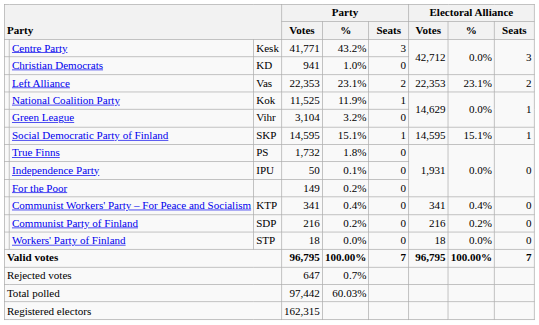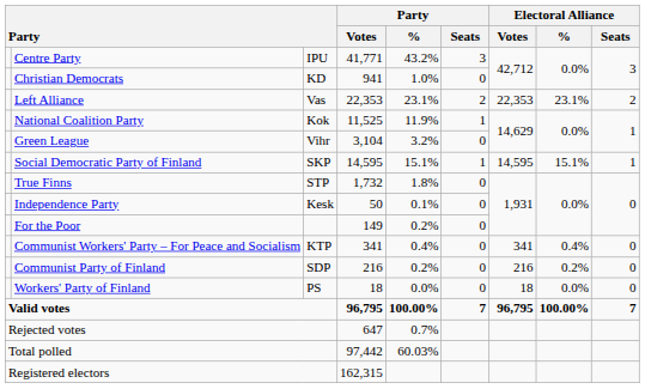 <table class="wikitable" border="1" style="text-align:right;">
 <tr>
 <th style="text-align:left;" valign=bottom rowspan=2 colspan=3>Party</th>
 <th colspan=3>Party</th>
 <th colspan=3>Electoral Alliance</th>
 </tr>
 <tr>
 <th align=center valign=bottom width="50">Votes</th>
 <th align=center valign=bottom width="50">%</th>
 <th align=center valign=bottom width="50">Seats</th>
 <th align=center valign=bottom width="50">Votes</th>
 <th align=center valign=bottom width="50">%</th>
 <th align=center valign=bottom width="50">Seats</th>
 </tr>
 <tr>
 <td></td>
 <td align=left><a href='#'>Centre Party</a></td>
-<td align=left>Kesk</td>
+<td align=left>IPU</td>
 <td>41,771</td>
 <td>43.2%</td>
 <td>3</td>
 <td rowspan=2>42,712</td>
 <td rowspan=2>0.0%</td>
 <td rowspan=2>3</td>
 </tr>
 <tr>
 <td></td>
 <td align=left><a href='#'>Christian Democrats</a></td>
 <td align=left>KD</td>
 <td>941</td>
 <td>1.0%</td>
 <td>0</td>
 </tr>
 <tr>
 <td></td>
 <td align=left><a href='#'>Left Alliance</a></td>
 <td align=left>Vas</td>
 <td>22,353</td>
 <td>23.1%</td>
 <td>2</td>
 <td>22,353</td>
 <td>23.1%</td>
 <td>2</td>
 </tr>
 <tr>
 <td></td>
 <td align=left><a href='#'>National Coalition Party</a></td>
 <td align=left>Kok</td>
 <td>11,525</td>
 <td>11.9%</td>
 <td>1</td>
 <td rowspan=2>14,629</td>
 <td rowspan=2>0.0%</td>
 <td rowspan=2>1</td>
 </tr>
 <tr>
 <td></td>
 <td align=left><a href='#'>Green League</a></td>
 <td align=left>Vihr</td>
 <td>3,104</td>
 <td>3.2%</td>
 <td>0</td>
 </tr>
 <tr>
 <td></td>
 <td align=left style="white-space: nowrap;"><a href='#'>Social Democratic Party of Finland</a></td>
 <td align=left>SKP</td>
 <td>14,595</td>
 <td>15.1%</td>
 <td>1</td>
 <td>14,595</td>
 <td>15.1%</td>
 <td>1</td>
 </tr>
 <tr>
 <td></td>
 <td align=left><a href='#'>True Finns</a></td>
-<td align=left>PS</td>
+<td align=left>STP</td>
 <td>1,732</td>
 <td>1.8%</td>
 <td>0</td>
 <td rowspan=3>1,931</td>
 <td rowspan=3>0.0%</td>
 <td rowspan=3>0</td>
 </tr>
 <tr>
 <td></td>
 <td align=left><a href='#'>Independence Party</a></td>
-<td align=left>IPU</td>
+<td align=left>Kesk</td>
 <td>50</td>
 <td>0.1%</td>
 <td>0</td>
 </tr>
 <tr>
 <td></td>
 <td align=left><a href='#'>For the Poor</a></td>
 <td align=left></td>
 <td>149</td>
 <td>0.2%</td>
 <td>0</td>
 </tr>
 <tr>
 <td></td>
 <td align=left><a href='#'>Communist Workers' Party – For Peace and Socialism</a></td>
 <td align=left>KTP</td>
 <td>341</td>
 <td>0.4%</td>
 <td>0</td>
 <td>341</td>
 <td>0.4%</td>
 <td>0</td>
 </tr>
 <tr>
 <td></td>
 <td align=left><a href='#'>Communist Party of Finland</a></td>
 <td align=left>SDP</td>
 <td>216</td>
 <td>0.2%</td>
 <td>0</td>
 <td>216</td>
 <td>0.2%</td>
 <td>0</td>
 </tr>
 <tr>
 <td></td>
 <td align=left><a href='#'>Workers' Party of Finland</a></td>
-<td align=left>STP</td>
+<td align=left>PS</td>
 <td>18</td>
 <td>0.0%</td>
 <td>0</td>
 <td>18</td>
 <td>0.0%</td>
 <td>0</td>
 </tr>
 <tr style="font-weight:bold">
 <td align=left colspan=3>Valid votes</td>
 <td>96,795</td>
 <td>100.00%</td>
 <td>7</td>
 <td>96,795</td>
 <td>100.00%</td>
 <td>7</td>
 </tr>
 <tr>
 <td align=left colspan=3>Rejected votes</td>
 <td>647</td>
 <td>0.7%</td>
 <td></td>
 <td></td>
 <td></td>
 <td></td>
 </tr>
 <tr>
 <td align=left colspan=3>Total polled</td>
 <td>97,442</td>
 <td>60.03%</td>
 <td></td>
 <td></td>
 <td></td>
 <td></td>
 </tr>
 <tr>
 <td align=left colspan=3>Registered electors</td>
 <td>162,315</td>
 <td></td>
 <td></td>
 <td></td>
 <td></td>
 <td></td>
 </tr>
 </table>
